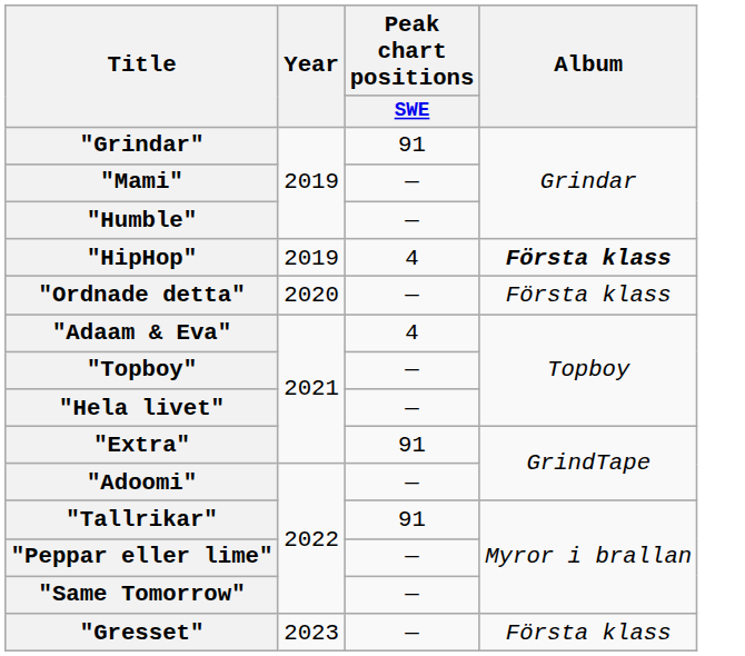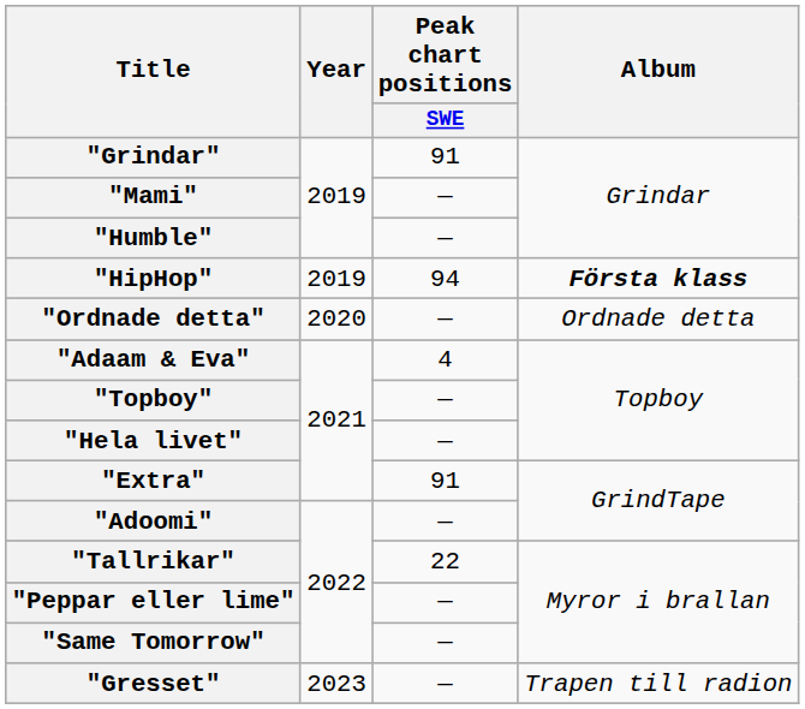 <table class="wikitable plainrowheaders" style="text-align:center;">
 <tr>
 <th scope="col" rowspan="2">Title</th>
 <th scope="col" rowspan="2">Year</th>
 <th scope="col" colspan="1">Peak chart positions</th>
 <th scope="col" rowspan="2">Album</th>
 </tr>
 <tr>
 <th scope="col" style="width:3em;font-size:85%;"><a href='#'>SWE</a><br></th>
 </tr>
 <tr>
 <th scope="row">"Grindar"</th>
 <td rowspan="3">2019</td>
 <td>91</td>
 <td rowspan="3"><em>Grindar</em></td>
 </tr>
 <tr>
 <th scope="row">"Mami"<br></th>
 <td>—</td>
 </tr>
 <tr>
 <th scope="row">"Humble"<br></th>
 <td>—</td>
 </tr>
 <tr>
 <th scope="row">"HipHop"<br></th>
 <td>2019</td>
-<td>4</td>
+<td>94</td>
 <td><strong><em>Första klass</em></strong></td>
 </tr>
 <tr>
 <th scope="row">"Ordnade detta"</th>
 <td>2020</td>
 <td>—</td>
-<td><em>Första klass</em></td>
+<td><em>Ordnade detta</em></td>
 </tr>
 <tr>
 <th scope="row">"Adaam & Eva"</th>
 <td rowspan="4">2021</td>
 <td>4</td>
 <td rowspan="3"><em>Topboy</em></td>
 </tr>
 <tr>
 <th scope="row">"Topboy"</th>
 <td>—</td>
 </tr>
 <tr>
 <th scope="row">"Hela livet"</th>
 <td>—</td>
 </tr>
 <tr>
 <th scope="row">"Extra"</th>
 <td>91</td>
 <td rowspan="2"><em>GrindTape</em></td>
 </tr>
 <tr>
 <th scope="row">"Adoomi"<br></th>
 <td rowspan="4">2022</td>
 <td>—</td>
 </tr>
 <tr>
 <th scope="row">"Tallrikar"<br></th>
-<td>91</td>
+<td>22<br></td>
 <td rowspan="3"><em>Myror i brallan</em></td>
 </tr>
 <tr>
 <th scope="row">"Peppar eller lime"<br></th>
 <td>—</td>
 </tr>
 <tr>
 <th scope="row">"Same Tomorrow"<br></th>
 <td>—</td>
 </tr>
 <tr>
 <th scope="row">"Gresset"<br></th>
 <td>2023</td>
 <td>—</td>
-<td><em>Första klass</em></td>
+<td><em>Trapen till radion</em></td>
 </tr>
 </table>
